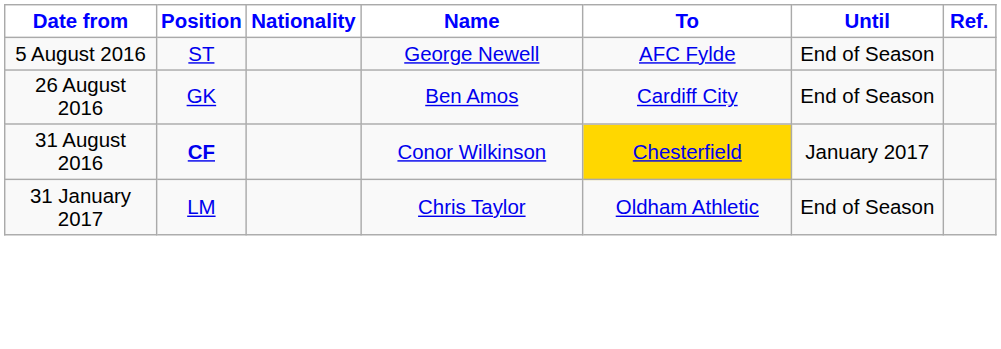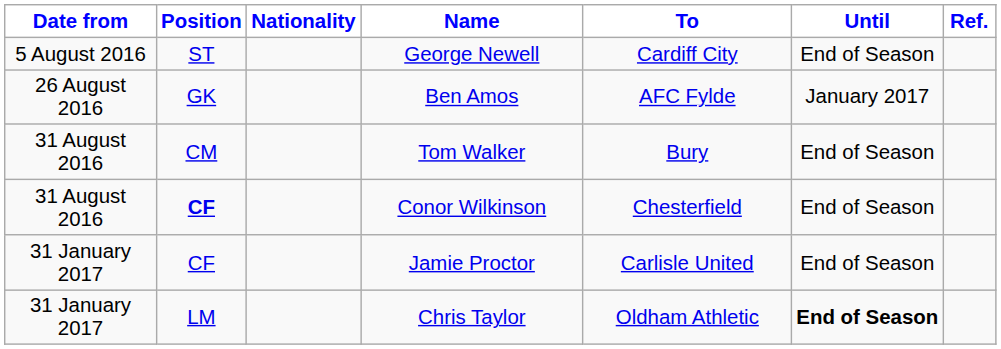 <table class="wikitable"  style="text-align:center; font-size:90%; ">
 <tr>
 <th style="background:#FFFFFF; color:#0000FF; width:100px;">Date from</th>
 <th style="background:#FFFFFF; color:#0000FF; width:50px;">Position</th>
 <th style="background:#FFFFFF; color:#0000FF; width:50px;">Nationality</th>
 <th style="background:#FFFFFF; color:#0000FF; width:150px;">Name</th>
 <th style="background:#FFFFFF; color:#0000FF; width:140px;">To</th>
 <th style="background:#FFFFFF; color:#0000FF; width:100px;">Until</th>
 <th style="background:#FFFFFF; color:#0000FF; width:30px;">Ref.</th>
 </tr>
 <tr>
 <td>5 August 2016</td>
 <td><a href='#'>ST</a></td>
 <td></td>
 <td><a href='#'>George Newell</a></td>
-<td><a href='#'>AFC Fylde</a></td>
+<td><a href='#'>Cardiff City</a></td>
 <td>End of Season</td>
 <td></td>
 </tr>
 <tr>
 <td>26 August 2016</td>
 <td><a href='#'>GK</a></td>
 <td></td>
 <td><a href='#'>Ben Amos</a></td>
-<td><a href='#'>Cardiff City</a></td>
+<td><a href='#'>AFC Fylde</a></td>
+<td>January 2017</td>
+<td></td>
+</tr>
+<tr>
+<td>31 August 2016</td>
+<td><a href='#'>CM</a></td>
+<td></td>
+<td><a href='#'>Tom Walker</a></td>
+<td><a href='#'>Bury</a></td>
 <td>End of Season</td>
 <td></td>
 </tr>
 <tr>
 <td>31 August 2016</td>
 <td><strong><a href='#'>CF</a></strong></td>
 <td></td>
 <td><a href='#'>Conor Wilkinson</a></td>
-<td style="background: gold;"><a href='#'>Chesterfield</a></td>
-<td>January 2017</td>
+<td><a href='#'>Chesterfield</a></td>
+<td>End of Season</td>
+<td></td>
+</tr>
+<tr>
+<td>31 January 2017</td>
+<td><a href='#'>CF</a></td>
+<td></td>
+<td><a href='#'>Jamie Proctor</a></td>
+<td><a href='#'>Carlisle United</a></td>
+<td>End of Season</td>
 <td></td>
 </tr>
 <tr>
 <td>31 January 2017</td>
 <td><a href='#'>LM</a></td>
 <td></td>
 <td><a href='#'>Chris Taylor</a></td>
 <td><a href='#'>Oldham Athletic</a></td>
-<td>End of Season</td>
+<td><strong>End of Season</strong></td>
 <td></td>
 </tr>
 </table>
